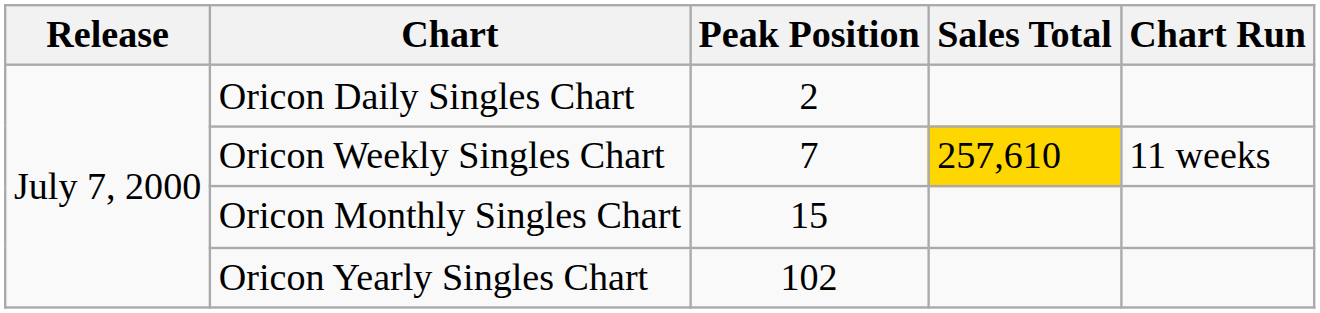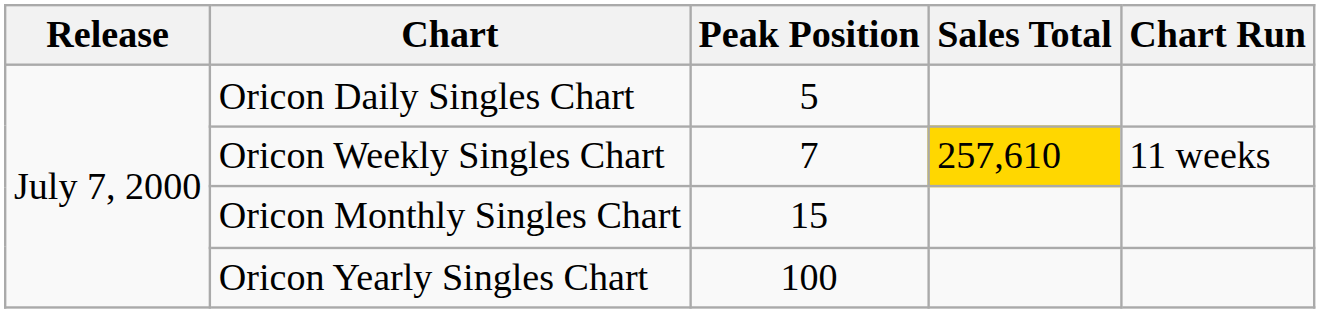 <table class="wikitable">
 <tr>
 <th>Release</th>
 <th>Chart</th>
 <th>Peak Position</th>
 <th>Sales Total</th>
 <th>Chart Run</th>
 </tr>
 <tr>
 <td rowspan="4">July 7, 2000</td>
 <td>Oricon Daily Singles Chart</td>
-<td align="center">2</td>
+<td align="center">5</td>
 <td></td>
 <td></td>
 </tr>
 <tr>
 <td>Oricon Weekly Singles Chart</td>
 <td align="center">7</td>
 <td style="background: gold;">257,610</td>
 <td>11 weeks</td>
 </tr>
 <tr>
 <td>Oricon Monthly Singles Chart</td>
 <td align="center">15</td>
 <td></td>
 <td></td>
 </tr>
 <tr>
 <td>Oricon Yearly Singles Chart</td>
-<td align="center">102</td>
+<td align="center">100</td>
 <td></td>
 <td></td>
 </tr>
 </table>
